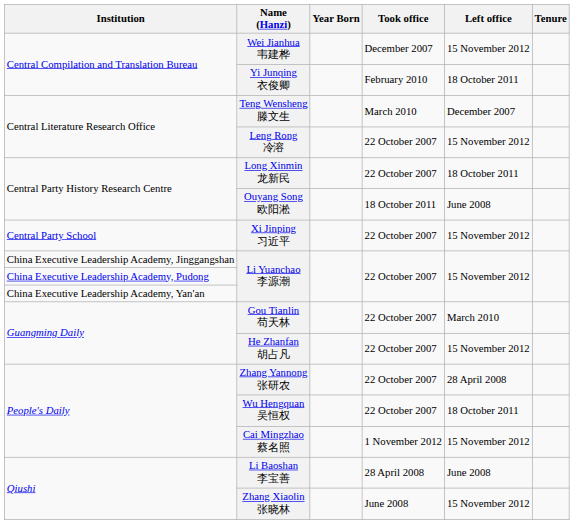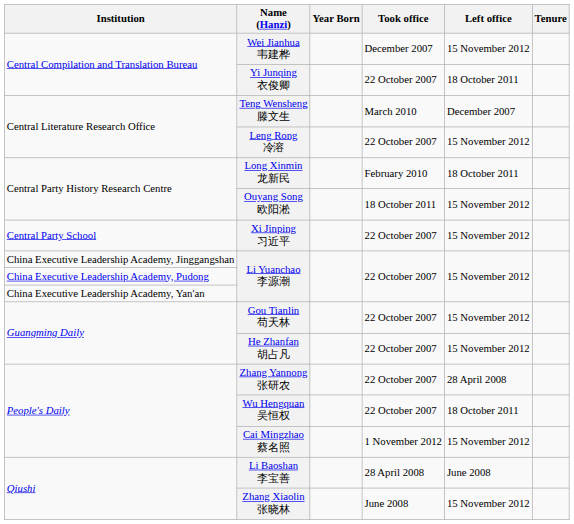 <table class="wikitable sortable">
 <tr>
 <th scope="col">Institution</th>
 <th scope="col">Name<br>(<a href='#'>Hanzi</a>)</th>
 <th scope="col">Year Born</th>
 <th scope="col">Took office</th>
 <th scope="col">Left office</th>
 <th scope="col">Tenure</th>
 </tr>
 <tr>
 <td rowspan="2"><a href='#'>Central Compilation and Translation Bureau</a></td>
 <th align="center" scope="row" style="font-weight:normal;"><a href='#'>Wei Jianhua</a><br>韦建桦</th>
 <td></td>
 <td>December 2007</td>
 <td>15 November 2012</td>
 <td></td>
 </tr>
 <tr>
 <th align="center" scope="row" style="font-weight:normal;"><a href='#'>Yi Junqing</a><br>衣俊卿</th>
 <td></td>
-<td>February 2010</td>
+<td>22 October 2007</td>
 <td>18 October 2011</td>
 <td></td>
 </tr>
 <tr>
 <td rowspan="2">Central Literature Research Office</td>
 <th align="center" scope="row" style="font-weight:normal;"><a href='#'>Teng Wensheng</a><br>滕文生</th>
 <td></td>
 <td>March 2010</td>
 <td>December 2007</td>
 <td></td>
 </tr>
 <tr>
 <th align="center" scope="row" style="font-weight:normal;"><a href='#'>Leng Rong</a><br>冷溶</th>
 <td></td>
 <td>22 October 2007</td>
 <td>15 November 2012</td>
 <td></td>
 </tr>
 <tr>
 <td rowspan="2">Central Party History Research Centre</td>
 <th align="center" scope="row" style="font-weight:normal;"><a href='#'>Long Xinmin</a><br>龙新民</th>
 <td></td>
-<td>22 October 2007</td>
+<td>February 2010</td>
 <td>18 October 2011</td>
 <td></td>
 </tr>
 <tr>
 <th align="center" scope="row" style="font-weight:normal;"><a href='#'>Ouyang Song</a><br>欧阳淞</th>
 <td></td>
 <td>18 October 2011</td>
-<td>June 2008</td>
+<td>15 November 2012</td>
 <td></td>
 </tr>
 <tr>
 <td><a href='#'>Central Party School</a></td>
 <th align="center" scope="row" style="font-weight:normal;"><a href='#'>Xi Jinping</a><br>习近平</th>
 <td></td>
 <td>22 October 2007</td>
 <td>15 November 2012</td>
 <td></td>
 </tr>
 <tr>
 <td>China Executive Leadership Academy, Jinggangshan</td>
 <th rowspan="3" align="center" scope="row" style="font-weight:normal;"><a href='#'>Li Yuanchao</a><br>李源潮</th>
 <td rowspan="3"></td>
 <td rowspan="3">22 October 2007</td>
 <td rowspan="3">15 November 2012</td>
 <td rowspan="3"></td>
 </tr>
 <tr>
 <td><a href='#'>China Executive Leadership Academy, Pudong</a></td>
 </tr>
 <tr>
 <td>China Executive Leadership Academy, Yan'an</td>
 </tr>
 <tr>
 <td rowspan="2"><em><a href='#'>Guangming Daily</a></em></td>
 <th align="center" scope="row" style="font-weight:normal;"><a href='#'>Gou Tianlin</a><br>苟天林</th>
 <td></td>
 <td>22 October 2007</td>
-<td>March 2010</td>
+<td>15 November 2012</td>
 <td></td>
 </tr>
 <tr>
 <th align="center" scope="row" style="font-weight:normal;"><a href='#'>He Zhanfan</a><br>胡占凡</th>
 <td></td>
 <td>22 October 2007</td>
 <td>15 November 2012</td>
 <td></td>
 </tr>
 <tr>
 <td rowspan="3"><em><a href='#'>People's Daily</a></em></td>
 <th align="center" scope="row" style="font-weight:normal;"><a href='#'>Zhang Yannong</a><br>张研农</th>
 <td></td>
 <td>22 October 2007</td>
 <td>28 April 2008</td>
 <td></td>
 </tr>
 <tr>
 <th align="center" scope="row" style="font-weight:normal;"><a href='#'>Wu Hengquan</a><br>吴恒权</th>
 <td></td>
 <td>22 October 2007</td>
 <td>18 October 2011</td>
 <td></td>
 </tr>
 <tr>
 <th align="center" scope="row" style="font-weight:normal;"><a href='#'>Cai Mingzhao</a><br>蔡名照</th>
 <td></td>
 <td>1 November 2012</td>
 <td>15 November 2012</td>
 <td></td>
 </tr>
 <tr>
 <td rowspan="2"><em><a href='#'>Qiushi</a></em></td>
 <th align="center" scope="row" style="font-weight:normal;"><a href='#'>Li Baoshan</a><br>李宝善</th>
 <td></td>
 <td>28 April 2008</td>
 <td>June 2008</td>
 <td></td>
 </tr>
 <tr>
 <th align="center" scope="row" style="font-weight:normal;"><a href='#'>Zhang Xiaolin</a><br>张晓林</th>
 <td></td>
 <td>June 2008</td>
 <td>15 November 2012</td>
 <td></td>
 </tr>
 </table>
